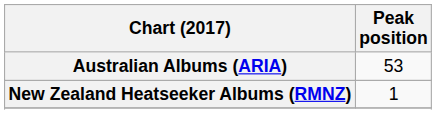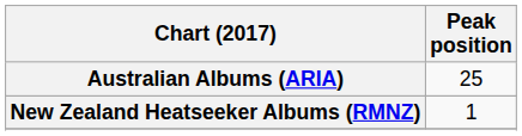 <table class="wikitable sortable plainrowheaders" style="text-align:center">
 <tr>
 <th scope="col">Chart (2017)</th>
 <th scope="col">Peak<br>position</th>
 </tr>
 <tr>
 <th scope="row">Australian Albums (<a href='#'>ARIA</a>)</th>
-<td>53</td>
+<td>25</td>
 </tr>
 <tr>
 </tr>
 <tr>
 <th scope="row">New Zealand Heatseeker Albums (<a href='#'>RMNZ</a>)</th>
 <td>1</td>
 </tr>
 <tr>
 </tr>
 <tr>
 </tr>
 <tr>
 </tr>
 <tr>
 </tr>
 <tr>
 </tr>
 </table>
